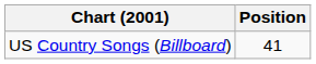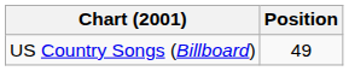 <table class="wikitable sortable">
 <tr>
 <th scope="col">Chart (2001)</th>
 <th scope="col">Position</th>
 </tr>
 <tr>
 <td>US <a href='#'>Country Songs</a> (<em><a href='#'>Billboard</a></em>)</td>
-<td align="center">41</td>
+<td align="center">49</td>
 </tr>
 </table>
